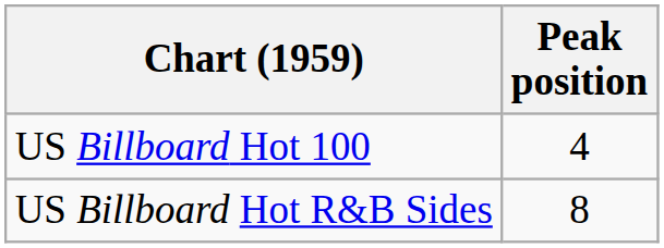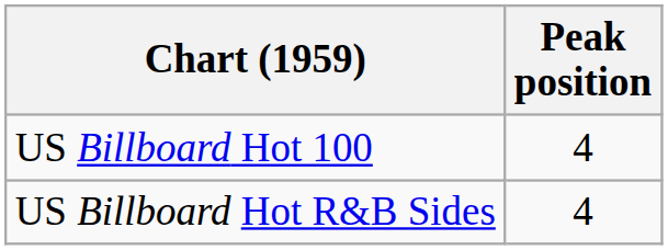 <table class="wikitable">
 <tr>
 <th>Chart (1959)</th>
 <th>Peak<br>position</th>
 </tr>
 <tr>
 <td>US <a href='#'><em>Billboard</em> Hot 100</a></td>
 <td align="center">4</td>
 </tr>
 <tr>
 <td>US <em>Billboard</em> <a href='#'>Hot R&B Sides</a></td>
-<td align="center">8</td>
+<td align="center">4</td>
 </tr>
 </table>
